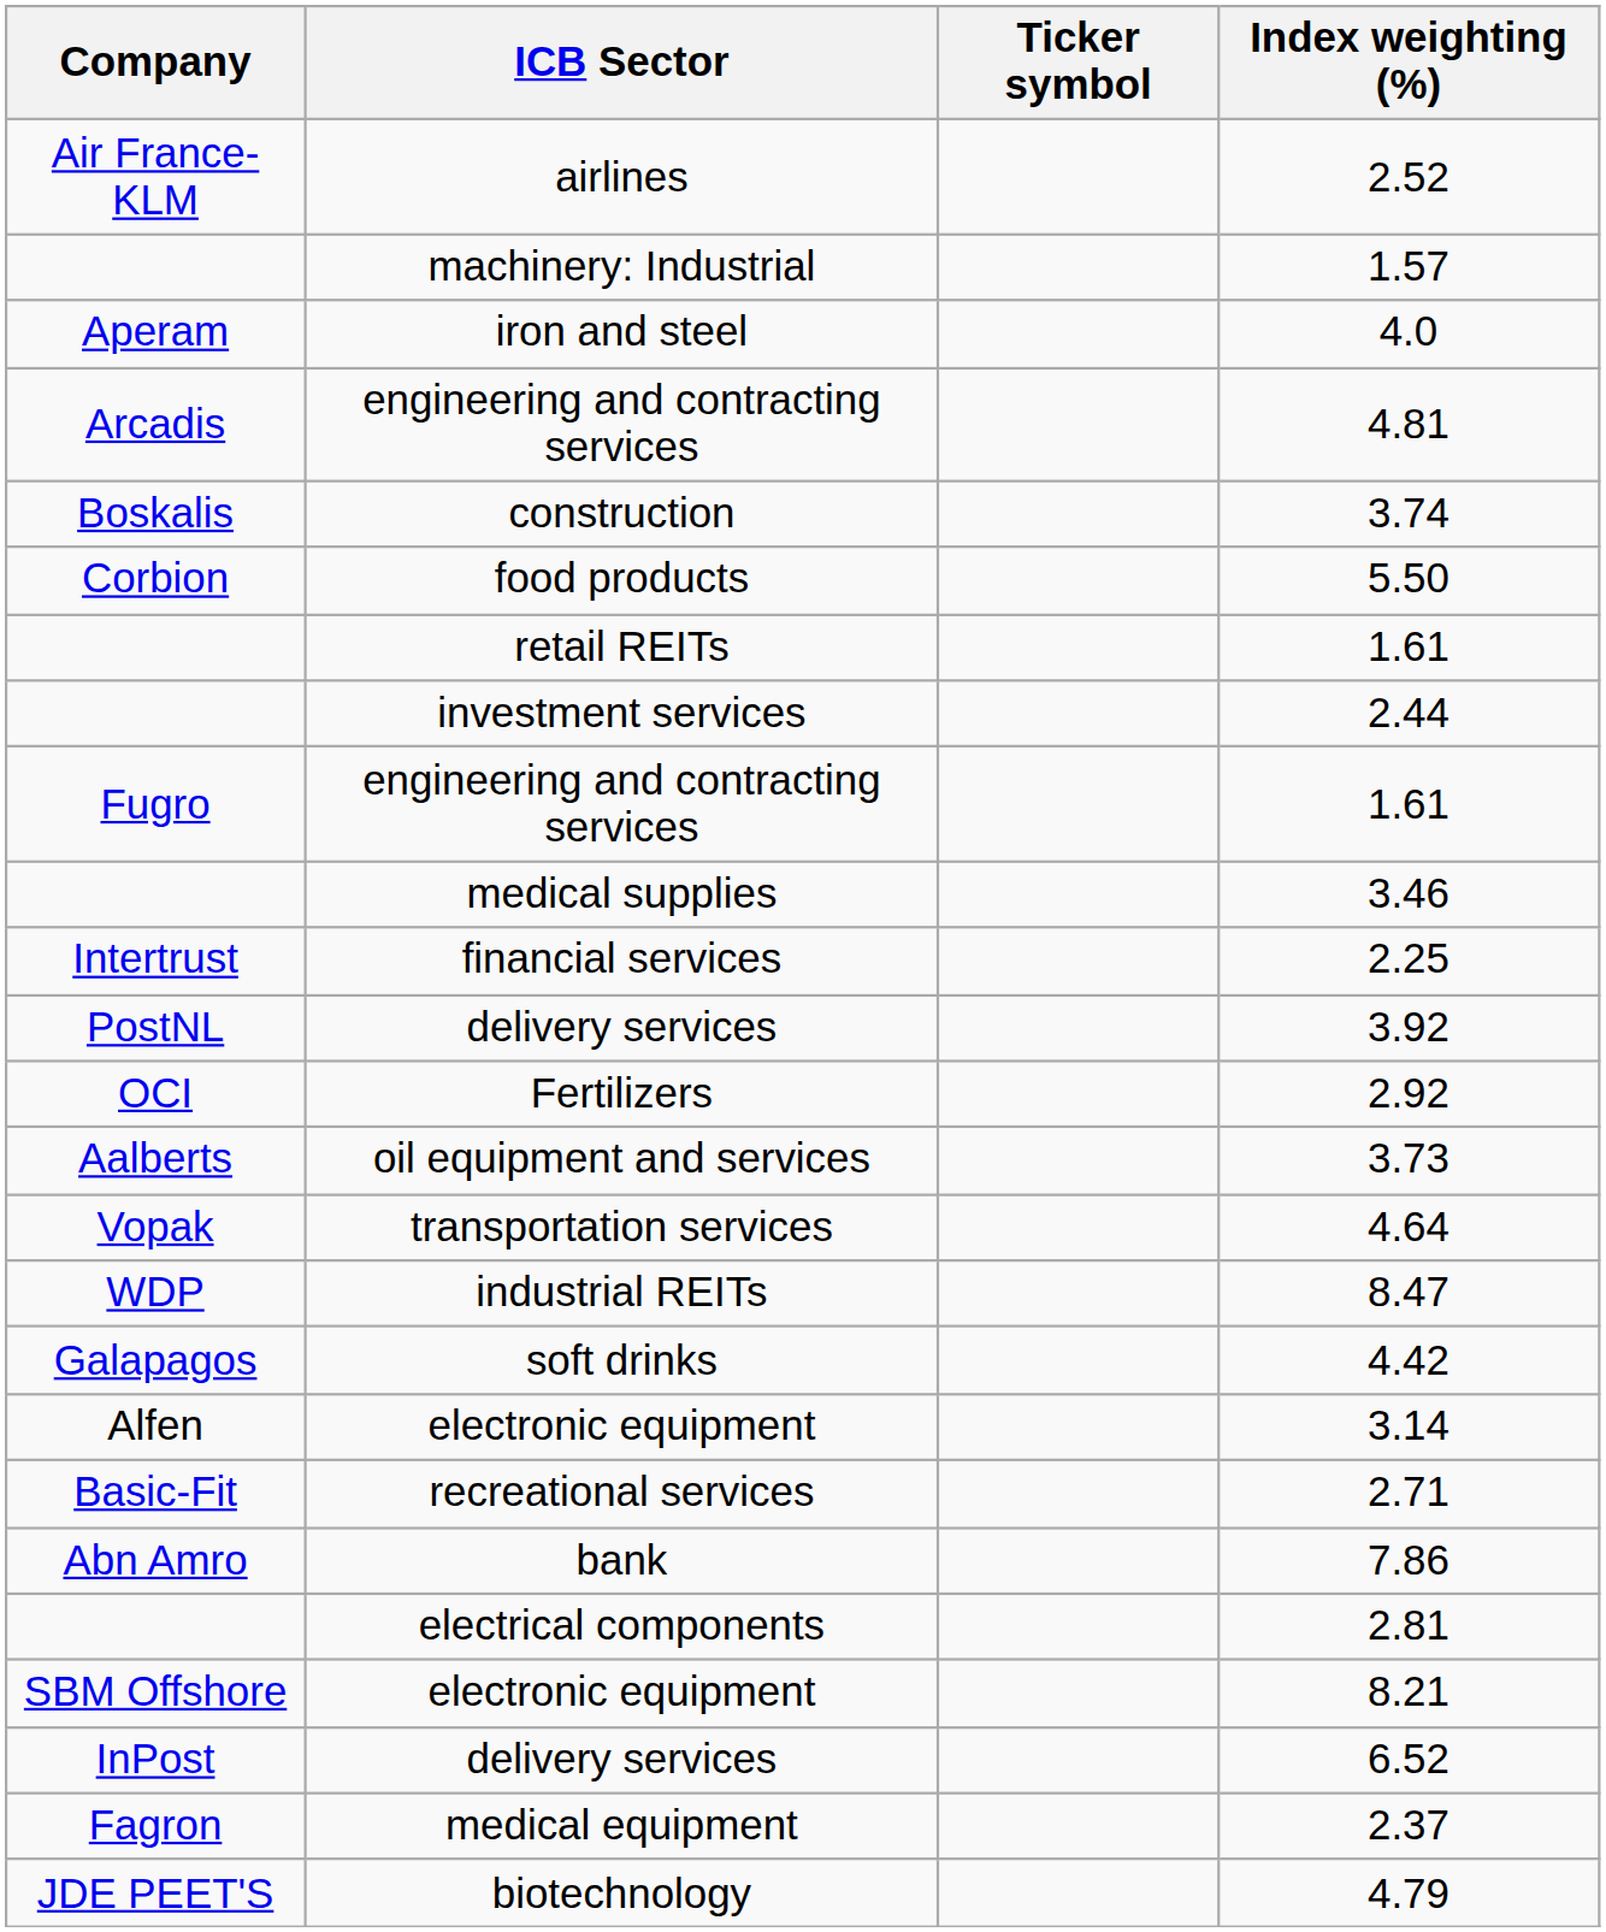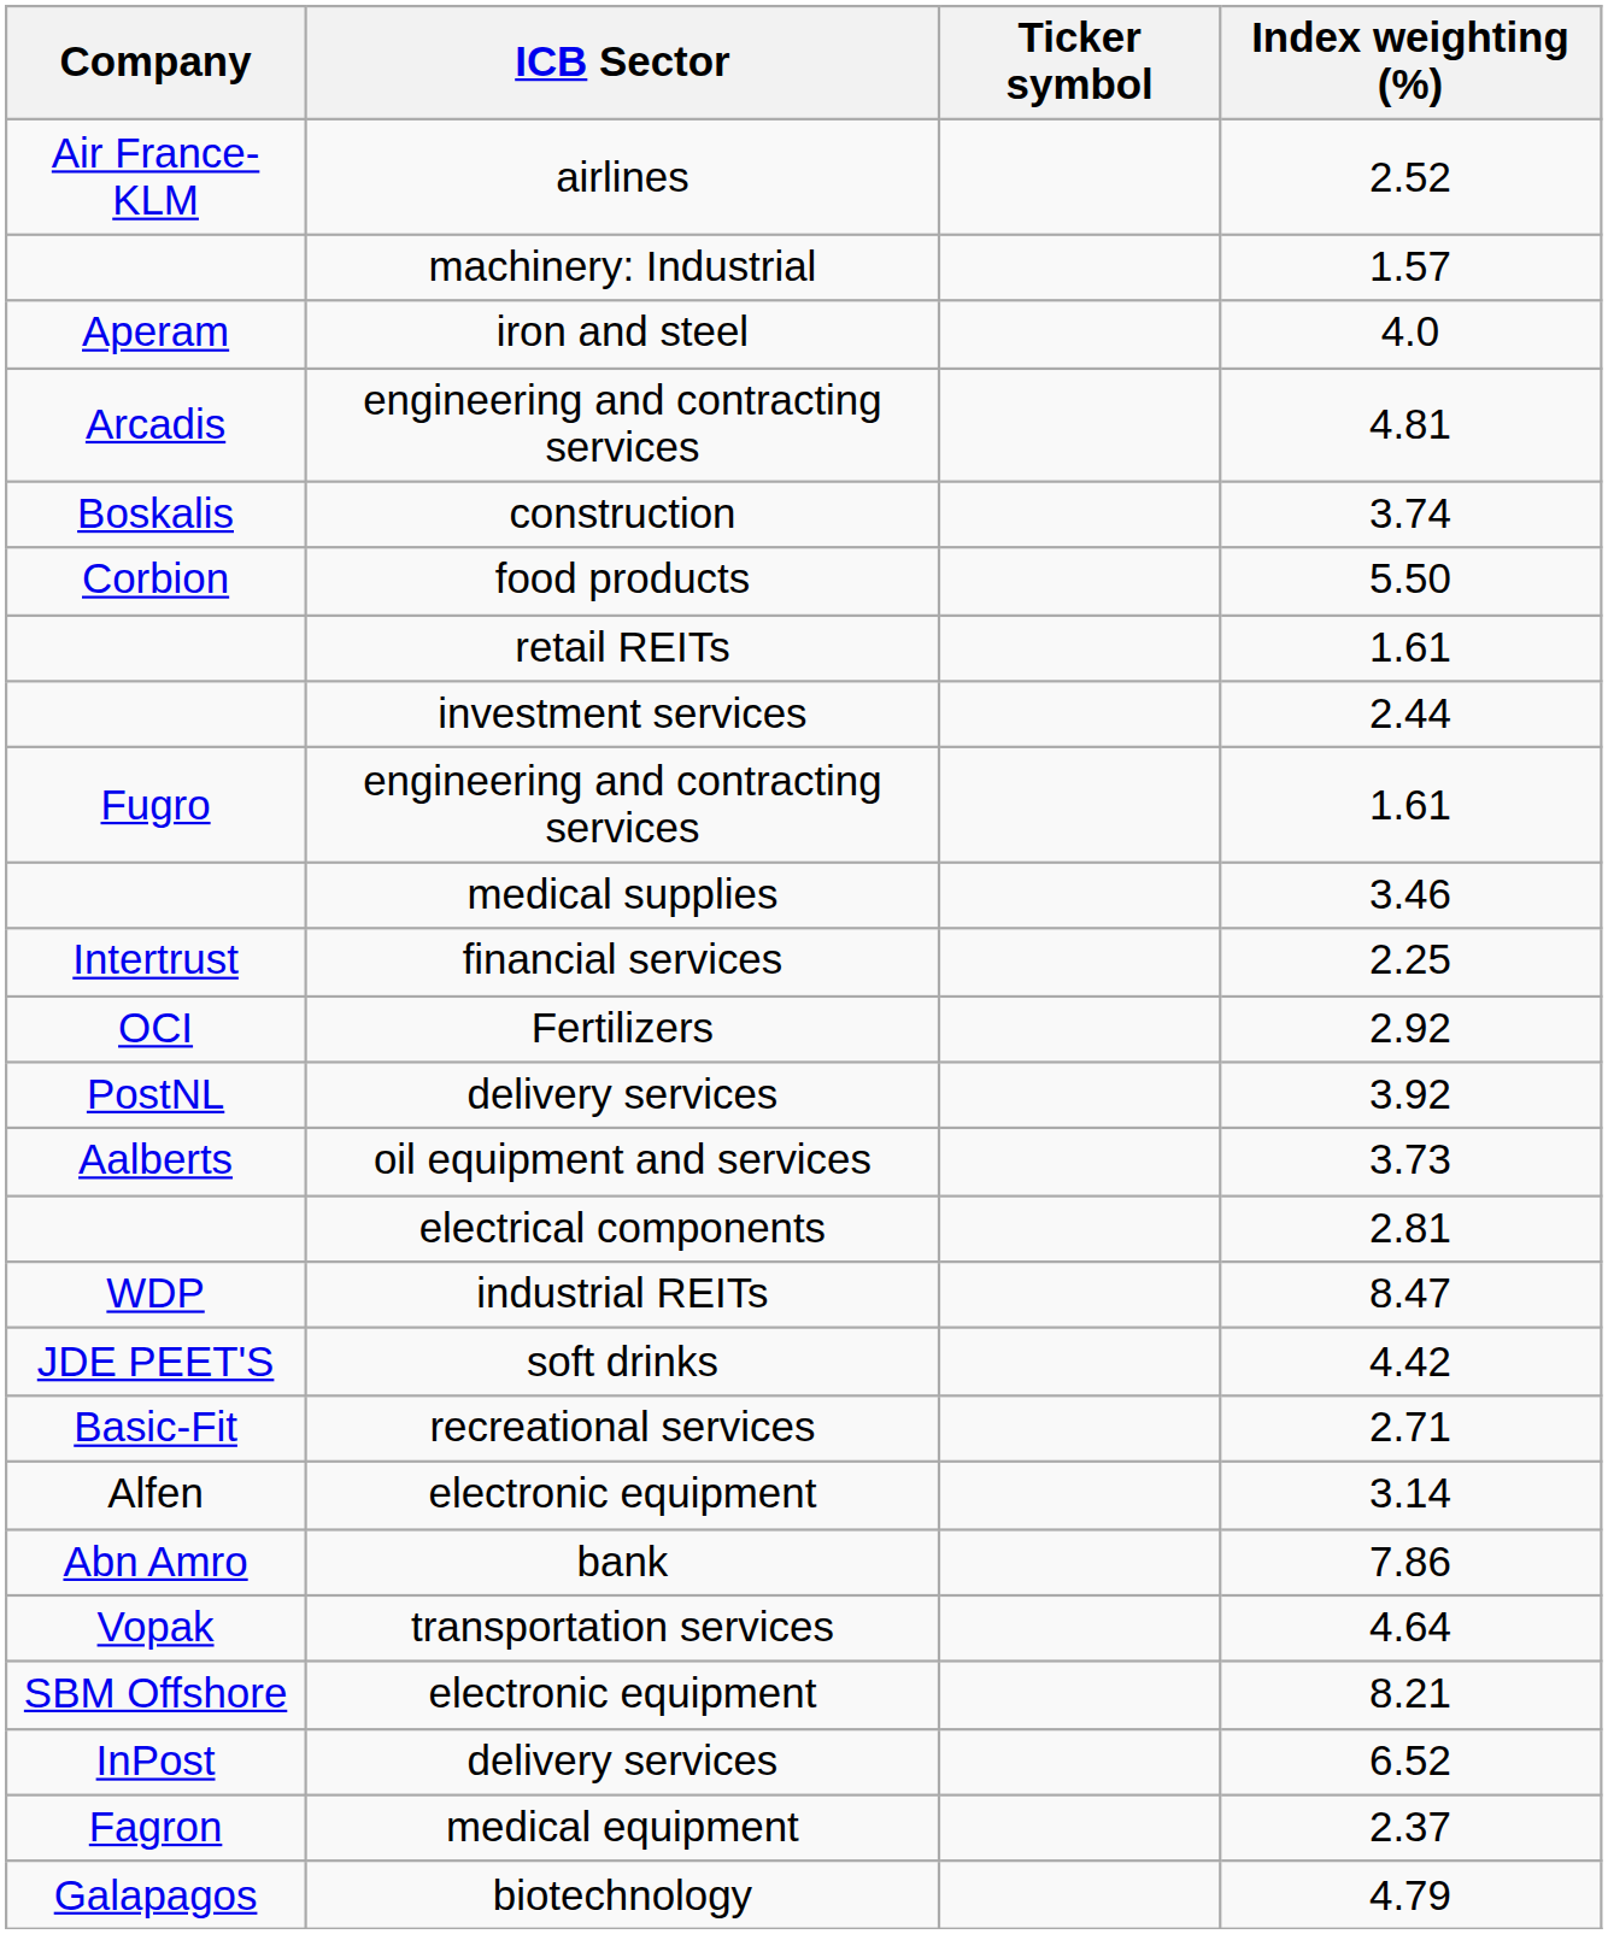 <table class="wikitable sortable" style="text-align: center;" cellpadding=2 cellspacing=2>
 <tr>
 <th>Company</th>
 <th><a href='#'>ICB</a> Sector</th>
 <th>Ticker symbol</th>
 <th>Index weighting (%)</th>
 </tr>
 <tr>
 <td><a href='#'>Air France-KLM</a></td>
 <td>airlines</td>
 <td></td>
 <td>2.52</td>
 </tr>
 <tr>
 <td></td>
 <td>machinery: Industrial</td>
 <td></td>
 <td>1.57</td>
 </tr>
 <tr>
 <td><a href='#'>Aperam</a></td>
 <td>iron and steel</td>
 <td></td>
 <td>4.0</td>
 </tr>
 <tr>
 <td><a href='#'>Arcadis</a></td>
 <td>engineering and contracting services</td>
 <td></td>
 <td>4.81</td>
 </tr>
 <tr>
 <td><a href='#'>Boskalis</a></td>
 <td>construction</td>
 <td></td>
 <td>3.74</td>
 </tr>
 <tr>
 <td><a href='#'>Corbion</a></td>
 <td>food products</td>
 <td></td>
 <td>5.50</td>
 </tr>
 <tr>
 <td></td>
 <td>retail REITs</td>
 <td></td>
 <td>1.61</td>
 </tr>
 <tr>
 <td></td>
 <td>investment services</td>
 <td></td>
 <td>2.44</td>
 </tr>
 <tr>
 <td><a href='#'>Fugro</a></td>
 <td>engineering and contracting services</td>
 <td></td>
 <td>1.61</td>
 </tr>
 <tr>
 <td></td>
 <td>medical supplies</td>
 <td></td>
 <td>3.46</td>
 </tr>
 <tr>
 <td><a href='#'>Intertrust</a></td>
 <td>financial services</td>
 <td></td>
 <td>2.25</td>
 </tr>
 <tr>
+<td><a href='#'>OCI</a></td>
+<td>Fertilizers</td>
+<td></td>
+<td>2.92</td>
+</tr>
+<tr>
 <td><a href='#'>PostNL</a></td>
 <td>delivery services</td>
 <td></td>
 <td>3.92</td>
-</tr>
-<tr>
-<td><a href='#'>OCI</a></td>
-<td>Fertilizers</td>
-<td></td>
-<td>2.92</td>
 </tr>
 <tr>
 <td><a href='#'>Aalberts</a></td>
 <td>oil equipment and services</td>
 <td></td>
 <td>3.73</td>
 </tr>
 <tr>
-<td><a href='#'>Vopak</a></td>
-<td>transportation services</td>
 <td></td>
-<td>4.64</td>
+<td>electrical components</td>
+<td></td>
+<td>2.81</td>
 </tr>
 <tr>
 <td><a href='#'>WDP</a></td>
 <td>industrial REITs</td>
 <td></td>
 <td>8.47</td>
 </tr>
 <tr>
-<td><a href='#'>Galapagos</a></td>
+<td><a href='#'>JDE PEET'S</a></td>
 <td>soft drinks</td>
 <td></td>
 <td>4.42</td>
+</tr>
+<tr>
+<td><a href='#'>Basic-Fit</a></td>
+<td>recreational services</td>
+<td></td>
+<td>2.71</td>
 </tr>
 <tr>
 <td>Alfen</td>
 <td>electronic equipment</td>
 <td></td>
 <td>3.14</td>
 </tr>
 <tr>
-<td><a href='#'>Basic-Fit</a></td>
-<td>recreational services</td>
-<td></td>
-<td>2.71</td>
-</tr>
-<tr>
 <td><a href='#'>Abn Amro</a></td>
 <td>bank</td>
 <td></td>
 <td>7.86</td>
 </tr>
 <tr>
+<td><a href='#'>Vopak</a></td>
+<td>transportation services</td>
 <td></td>
-<td>electrical components</td>
-<td></td>
-<td>2.81</td>
+<td>4.64</td>
 </tr>
 <tr>
 <td><a href='#'>SBM Offshore</a></td>
 <td>electronic equipment</td>
 <td></td>
 <td>8.21</td>
 </tr>
 <tr>
 <td><a href='#'>InPost</a></td>
 <td>delivery services</td>
 <td></td>
 <td>6.52</td>
 </tr>
 <tr>
 <td><a href='#'>Fagron</a></td>
 <td>medical equipment</td>
 <td></td>
 <td>2.37</td>
 </tr>
 <tr>
-<td><a href='#'>JDE PEET'S</a></td>
+<td><a href='#'>Galapagos</a></td>
 <td>biotechnology</td>
 <td></td>
 <td>4.79</td>
 </tr>
 <tr>
 </tr>
 </table>
